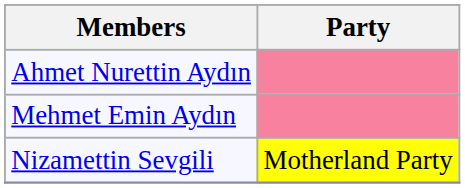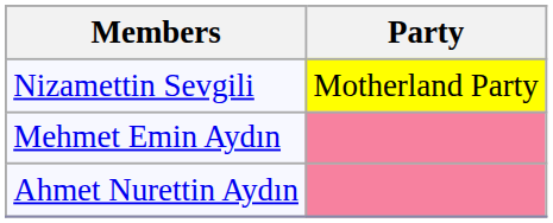 <table class=wikitable style="border:1px solid #8888aa; background-color:#f7f8ff; padding:0px; font-size:90%;">
 <tr>
 <th>Members</th>
 <th>Party</th>
 </tr>
 <tr>
-<td><a href='#'>Ahmet Nurettin Aydın</a></td>
-<td style="background: #F7819F"></td>
+<td><a href='#'>Nizamettin Sevgili</a></td>
+<td style="background: #ffff00">Motherland Party</td>
 </tr>
 <tr>
 <td><a href='#'>Mehmet Emin Aydın</a></td>
 <td style="background: #F7819F"></td>
 </tr>
 <tr>
-<td><a href='#'>Nizamettin Sevgili</a></td>
-<td style="background: #ffff00">Motherland Party</td>
+<td><a href='#'>Ahmet Nurettin Aydın</a></td>
+<td style="background: #F7819F"></td>
 </tr>
 <tr>
 </tr>
 </table>
